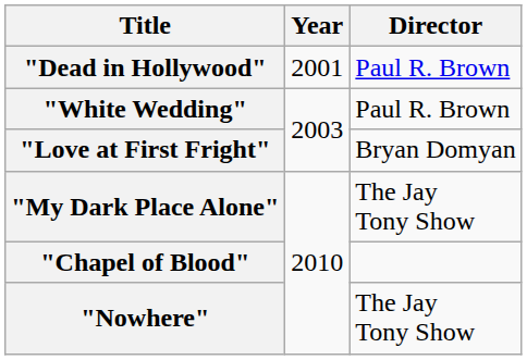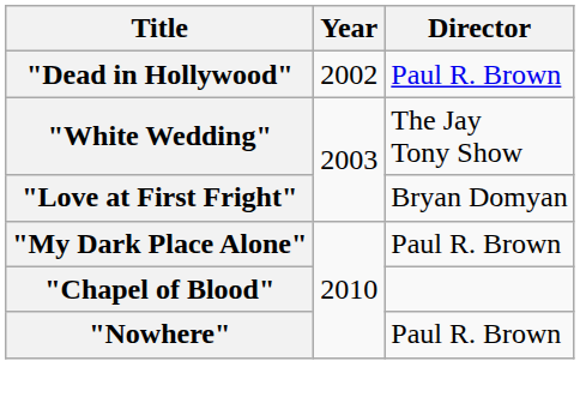 <table class="wikitable plainrowheaders">
 <tr>
 <th>Title</th>
 <th>Year</th>
 <th>Director</th>
 </tr>
 <tr>
 <th scope="row">"Dead in Hollywood"</th>
-<td>2001</td>
+<td>2002</td>
 <td><a href='#'>Paul R. Brown</a></td>
 </tr>
 <tr>
 <th scope="row">"White Wedding"</th>
 <td rowspan="2">2003</td>
-<td>Paul R. Brown</td>
+<td>The Jay<br>Tony Show</td>
 </tr>
 <tr>
 <th scope="row">"Love at First Fright"</th>
 <td>Bryan Domyan</td>
 </tr>
 <tr>
 <th scope="row">"My Dark Place Alone"</th>
 <td rowspan="3">2010</td>
-<td>The Jay<br>Tony Show</td>
+<td>Paul R. Brown</td>
 </tr>
 <tr>
 <th scope="row">"Chapel of Blood"</th>
 <td></td>
 </tr>
 <tr>
 <th scope="row">"Nowhere"</th>
-<td>The Jay<br>Tony Show</td>
+<td>Paul R. Brown</td>
 </tr>
 </table>
